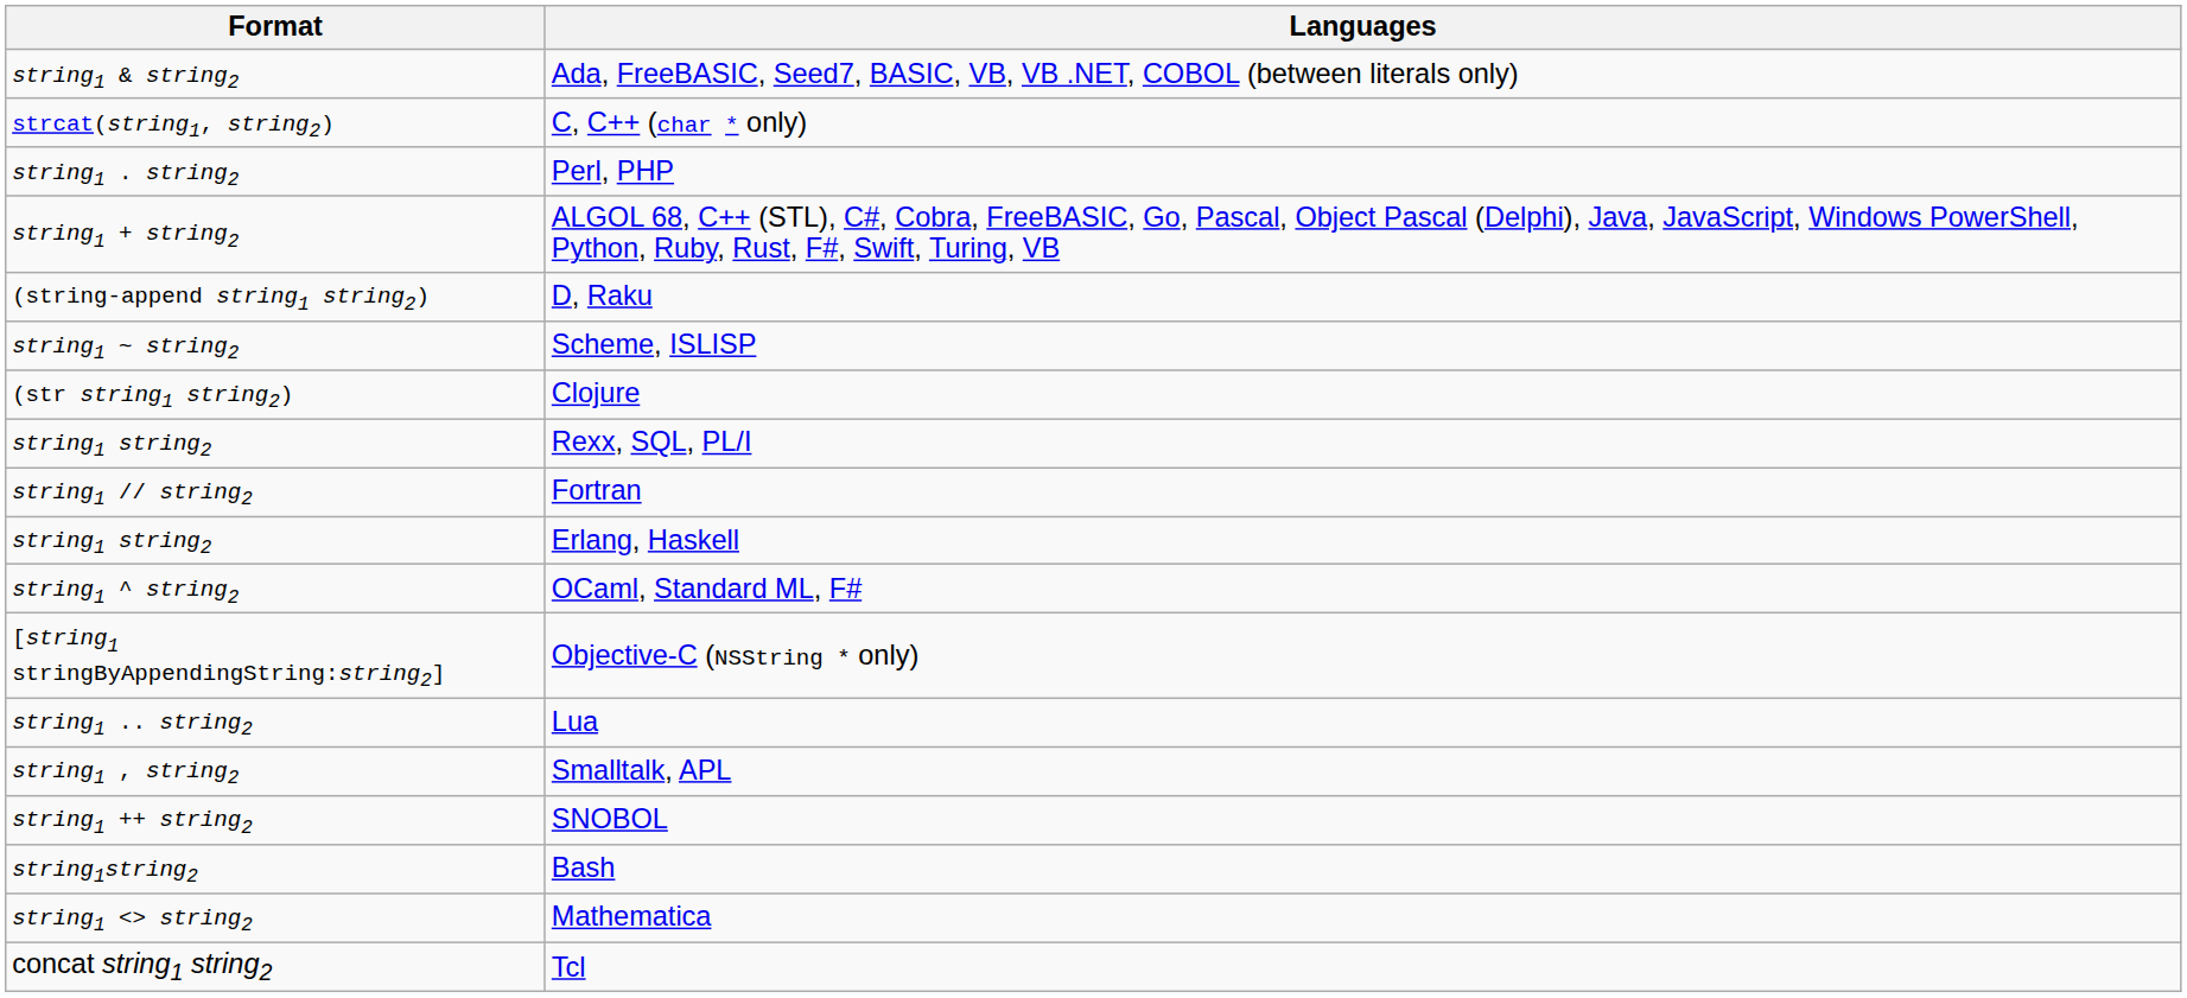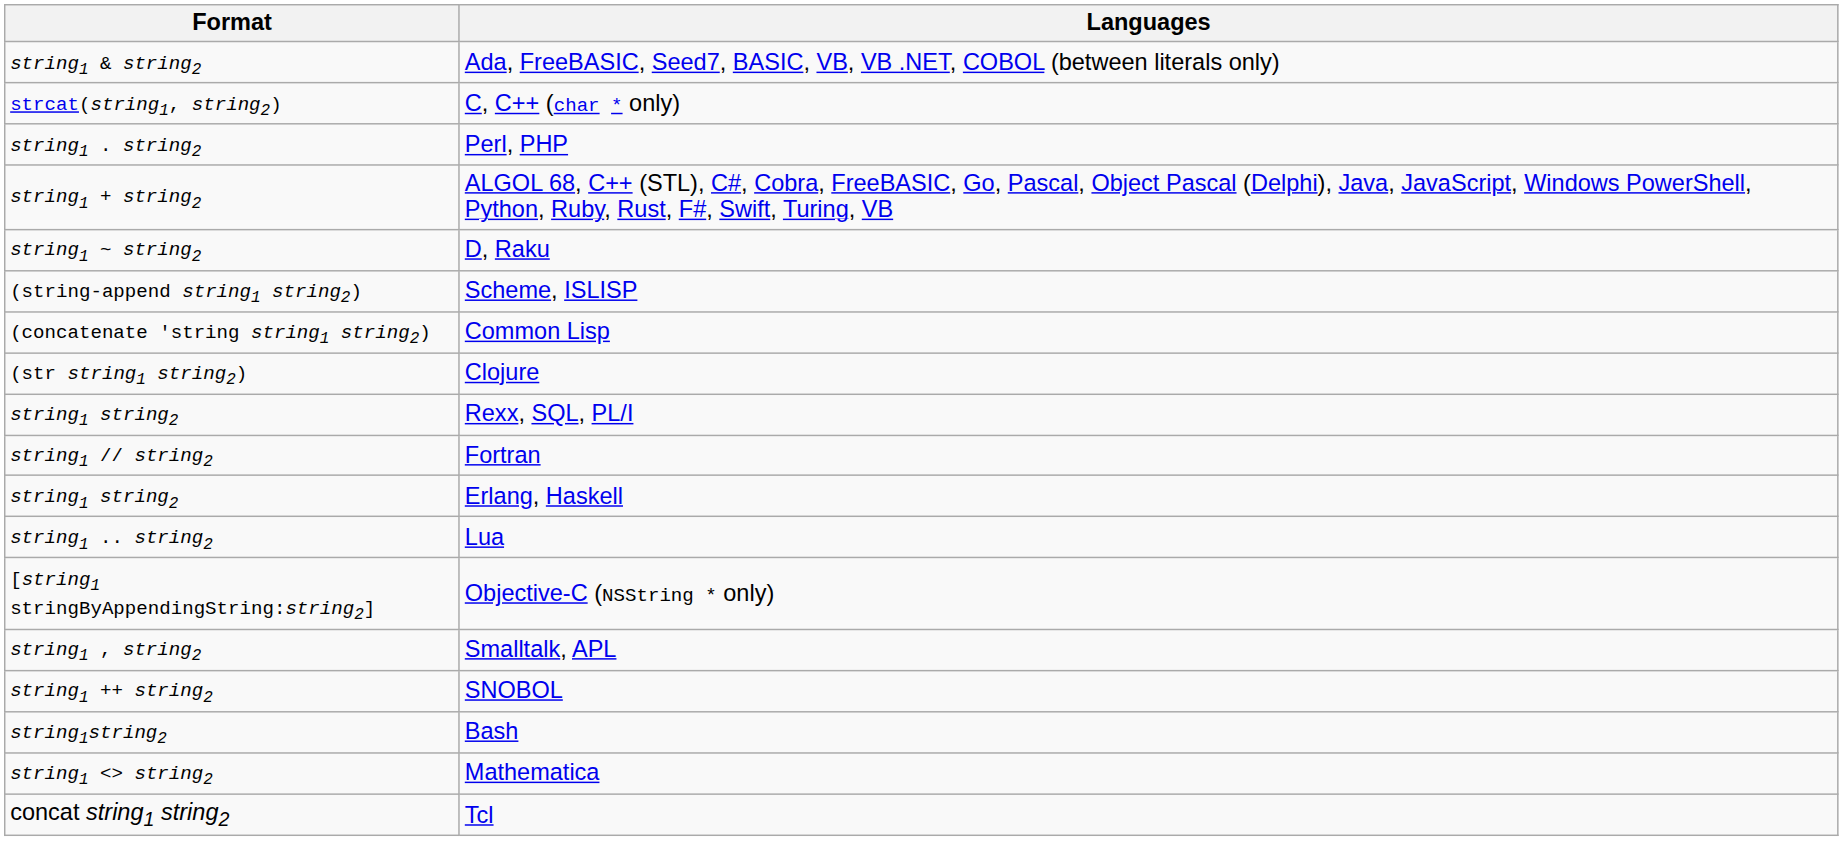 <table class="wikitable sortable">
 <tr style="text-align:left;">
 <th>Format</th>
 <th>Languages</th>
 </tr>
 <tr>
 <td><code><em>string<sub>1</sub></em> & <em>string<sub>2</sub></em></code></td>
 <td><a href='#'>Ada</a>, <a href='#'>FreeBASIC</a>, <a href='#'>Seed7</a>, <a href='#'>BASIC</a>, <a href='#'>VB</a>, <a href='#'>VB .NET</a>, <a href='#'>COBOL</a> (between literals only)</td>
 </tr>
 <tr>
 <td><code> <a href='#'>strcat</a>(<em>string<sub>1</sub></em>, <em>string<sub>2</sub></em>)</code></td>
 <td><a href='#'>C</a>, <a href='#'>C++</a> (<code><a href='#'>char</a> <a href='#'>*</a></code> only)</td>
 </tr>
 <tr>
 <td><code><em>string<sub>1</sub></em> . <em>string<sub>2</sub></em></code></td>
 <td><a href='#'>Perl</a>, <a href='#'>PHP</a></td>
 </tr>
 <tr>
 <td><code><em>string<sub>1</sub></em> + <em>string<sub>2</sub></em></code></td>
 <td><a href='#'>ALGOL 68</a>, <a href='#'>C++</a> (STL), <a href='#'>C#</a>, <a href='#'>Cobra</a>, <a href='#'>FreeBASIC</a>, <a href='#'>Go</a>, <a href='#'>Pascal</a>, <a href='#'>Object Pascal</a> (<a href='#'>Delphi</a>), <a href='#'>Java</a>, <a href='#'>JavaScript</a>, <a href='#'>Windows PowerShell</a>, <a href='#'>Python</a>, <a href='#'>Ruby</a>, <a href='#'>Rust</a>, <a href='#'>F#</a>, <a href='#'>Swift</a>, <a href='#'>Turing</a>, <a href='#'>VB</a></td>
 </tr>
 <tr>
-<td><code>(string-append <em>string<sub>1</sub></em> <em>string<sub>2</sub></em>)</code></td>
+<td><code><em>string<sub>1</sub></em> ~ <em>string<sub>2</sub></em></code></td>
 <td><a href='#'>D</a>, <a href='#'>Raku</a></td>
 </tr>
 <tr>
-<td><code><em>string<sub>1</sub></em> ~ <em>string<sub>2</sub></em></code></td>
+<td><code>(string-append <em>string<sub>1</sub></em> <em>string<sub>2</sub></em>)</code></td>
 <td><a href='#'>Scheme</a>, <a href='#'>ISLISP</a></td>
+</tr>
+<tr>
+<td><code>(concatenate 'string <em>string<sub>1</sub></em> <em>string<sub>2</sub></em>)</code></td>
+<td><a href='#'>Common Lisp</a></td>
 </tr>
 <tr>
 <td><code>(str <em>string<sub>1</sub></em> <em>string<sub>2</sub></em>)</code></td>
 <td><a href='#'>Clojure</a></td>
 </tr>
 <tr>
 <td><code><em>string<sub>1</sub></em> <em>string<sub>2</sub></em></code></td>
 <td><a href='#'>Rexx</a>, <a href='#'>SQL</a>, <a href='#'>PL/I</a></td>
 </tr>
 <tr>
 <td><code><em>string<sub>1</sub></em> // <em>string<sub>2</sub></em></code></td>
 <td><a href='#'>Fortran</a></td>
 </tr>
 <tr>
 <td><code><em>string<sub>1</sub></em> <em>string<sub>2</sub></em></code></td>
 <td><a href='#'>Erlang</a>, <a href='#'>Haskell</a></td>
 </tr>
 <tr>
-<td><code><em>string<sub>1</sub></em> ^ <em>string<sub>2</sub></em></code></td>
-<td><a href='#'>OCaml</a>, <a href='#'>Standard ML</a>, <a href='#'>F#</a></td>
+<td><code><em>string<sub>1</sub></em> .. <em>string<sub>2</sub></em></code></td>
+<td><a href='#'>Lua</a></td>
 </tr>
 <tr>
 <td><code>[<em>string<sub>1</sub></em> stringByAppendingString:<em>string<sub>2</sub></em>]</code></td>
 <td><a href='#'>Objective-C</a> (<code>NSString *</code> only)</td>
-</tr>
-<tr>
-<td><code><em>string<sub>1</sub></em> .. <em>string<sub>2</sub></em></code></td>
-<td><a href='#'>Lua</a></td>
 </tr>
 <tr>
 <td><code><em>string<sub>1</sub></em> , <em>string<sub>2</sub></em></code></td>
 <td><a href='#'>Smalltalk</a>, <a href='#'>APL</a></td>
 </tr>
 <tr>
 <td><code><em>string<sub>1</sub></em> ++ <em>string<sub>2</sub></em></code></td>
 <td><a href='#'>SNOBOL</a></td>
 </tr>
 <tr>
 <td><code><em>string<sub>1</sub>string<sub>2</sub></em></code></td>
 <td><a href='#'>Bash</a></td>
 </tr>
 <tr>
 <td><code><em>string<sub>1</sub></em> <> <em>string<sub>2</sub></em></code></td>
 <td><a href='#'>Mathematica</a></td>
 </tr>
 <tr>
 <td>concat <em>string<sub>1</sub> string<sub>2</sub></em></td>
 <td><a href='#'>Tcl</a></td>
 </tr>
 </table>
